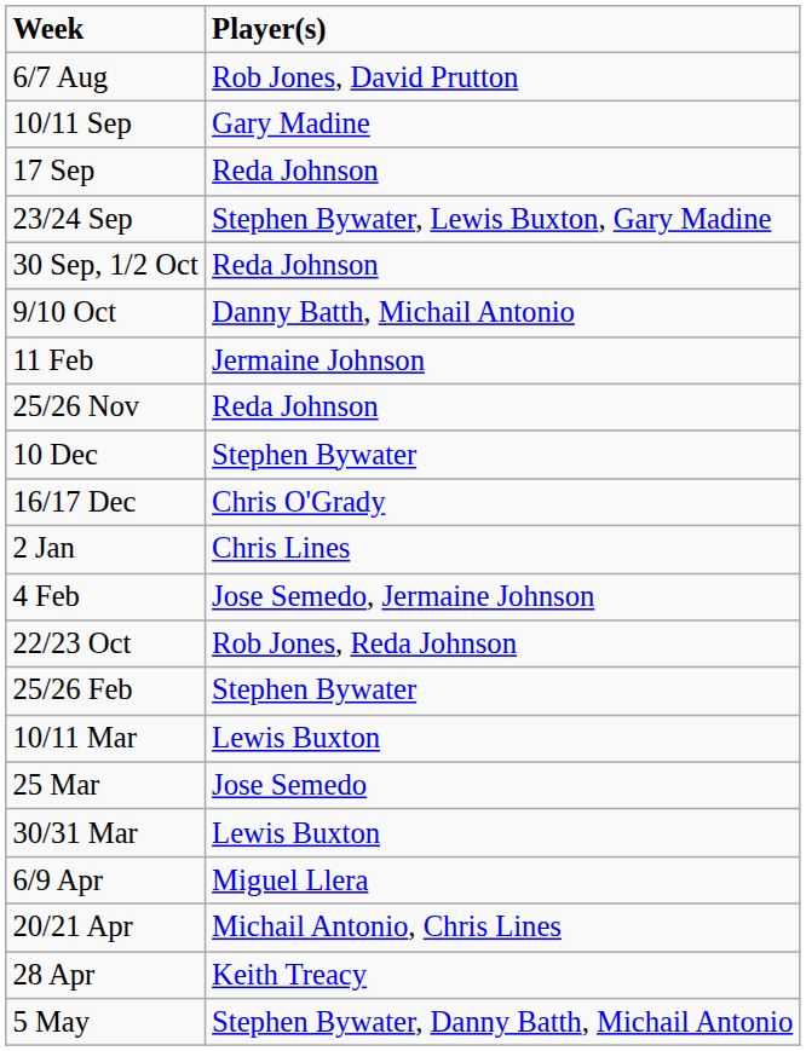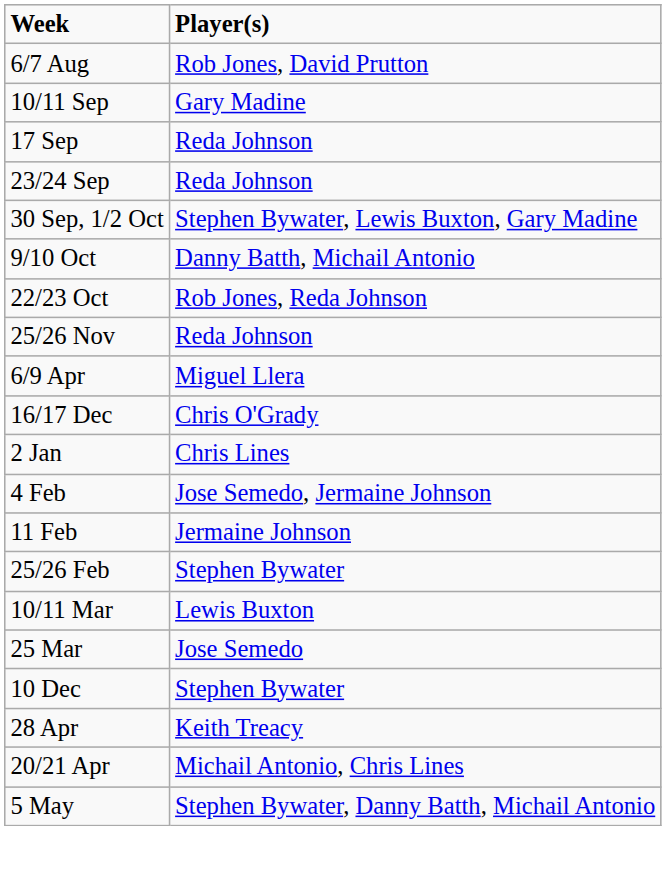 <table class="wikitable">
 <tr>
 <td><strong>Week</strong></td>
 <td><strong>Player(s)</strong></td>
 </tr>
 <tr>
 <td>6/7 Aug</td>
 <td> <a href='#'>Rob Jones</a>,  <a href='#'>David Prutton</a></td>
 </tr>
 <tr>
 <td>10/11 Sep</td>
 <td> <a href='#'>Gary Madine</a></td>
 </tr>
 <tr>
 <td>17 Sep</td>
 <td> <a href='#'>Reda Johnson</a></td>
 </tr>
 <tr>
 <td>23/24 Sep</td>
-<td> <a href='#'>Stephen Bywater</a>,  <a href='#'>Lewis Buxton</a>,  <a href='#'>Gary Madine</a></td>
+<td> <a href='#'>Reda Johnson</a></td>
 </tr>
 <tr>
 <td>30 Sep, 1/2 Oct</td>
-<td> <a href='#'>Reda Johnson</a></td>
+<td> <a href='#'>Stephen Bywater</a>,  <a href='#'>Lewis Buxton</a>,  <a href='#'>Gary Madine</a></td>
 </tr>
 <tr>
 <td>9/10 Oct</td>
 <td> <a href='#'>Danny Batth</a>,  <a href='#'>Michail Antonio</a></td>
 </tr>
 <tr>
-<td>11 Feb</td>
-<td> <a href='#'>Jermaine Johnson</a></td>
+<td>22/23 Oct</td>
+<td> <a href='#'>Rob Jones</a>,  <a href='#'>Reda Johnson</a></td>
 </tr>
 <tr>
 <td>25/26 Nov</td>
 <td> <a href='#'>Reda Johnson</a></td>
 </tr>
 <tr>
-<td>10 Dec</td>
-<td> <a href='#'>Stephen Bywater</a></td>
+<td>6/9 Apr</td>
+<td> <a href='#'>Miguel Llera</a></td>
 </tr>
 <tr>
 <td>16/17 Dec</td>
 <td> <a href='#'>Chris O'Grady</a></td>
 </tr>
 <tr>
 <td>2 Jan</td>
 <td> <a href='#'>Chris Lines</a></td>
 </tr>
 <tr>
 <td>4 Feb</td>
 <td> <a href='#'>Jose Semedo</a>,  <a href='#'>Jermaine Johnson</a></td>
 </tr>
 <tr>
-<td>22/23 Oct</td>
-<td> <a href='#'>Rob Jones</a>,  <a href='#'>Reda Johnson</a></td>
+<td>11 Feb</td>
+<td> <a href='#'>Jermaine Johnson</a></td>
 </tr>
 <tr>
 <td>25/26 Feb</td>
 <td> <a href='#'>Stephen Bywater</a></td>
 </tr>
 <tr>
 <td>10/11 Mar</td>
 <td> <a href='#'>Lewis Buxton</a></td>
 </tr>
 <tr>
 <td>25 Mar</td>
 <td> <a href='#'>Jose Semedo</a></td>
 </tr>
 <tr>
-<td>30/31 Mar</td>
-<td> <a href='#'>Lewis Buxton</a></td>
+<td>10 Dec</td>
+<td> <a href='#'>Stephen Bywater</a></td>
 </tr>
 <tr>
-<td>6/9 Apr</td>
-<td> <a href='#'>Miguel Llera</a></td>
+<td>28 Apr</td>
+<td> <a href='#'>Keith Treacy</a></td>
 </tr>
 <tr>
 <td>20/21 Apr</td>
 <td> <a href='#'>Michail Antonio</a>,  <a href='#'>Chris Lines</a></td>
 </tr>
 <tr>
-<td>28 Apr</td>
-<td> <a href='#'>Keith Treacy</a></td>
-</tr>
-<tr>
 <td>5 May</td>
 <td> <a href='#'>Stephen Bywater</a>,  <a href='#'>Danny Batth</a>,  <a href='#'>Michail Antonio</a></td>
 </tr>
 </table>
